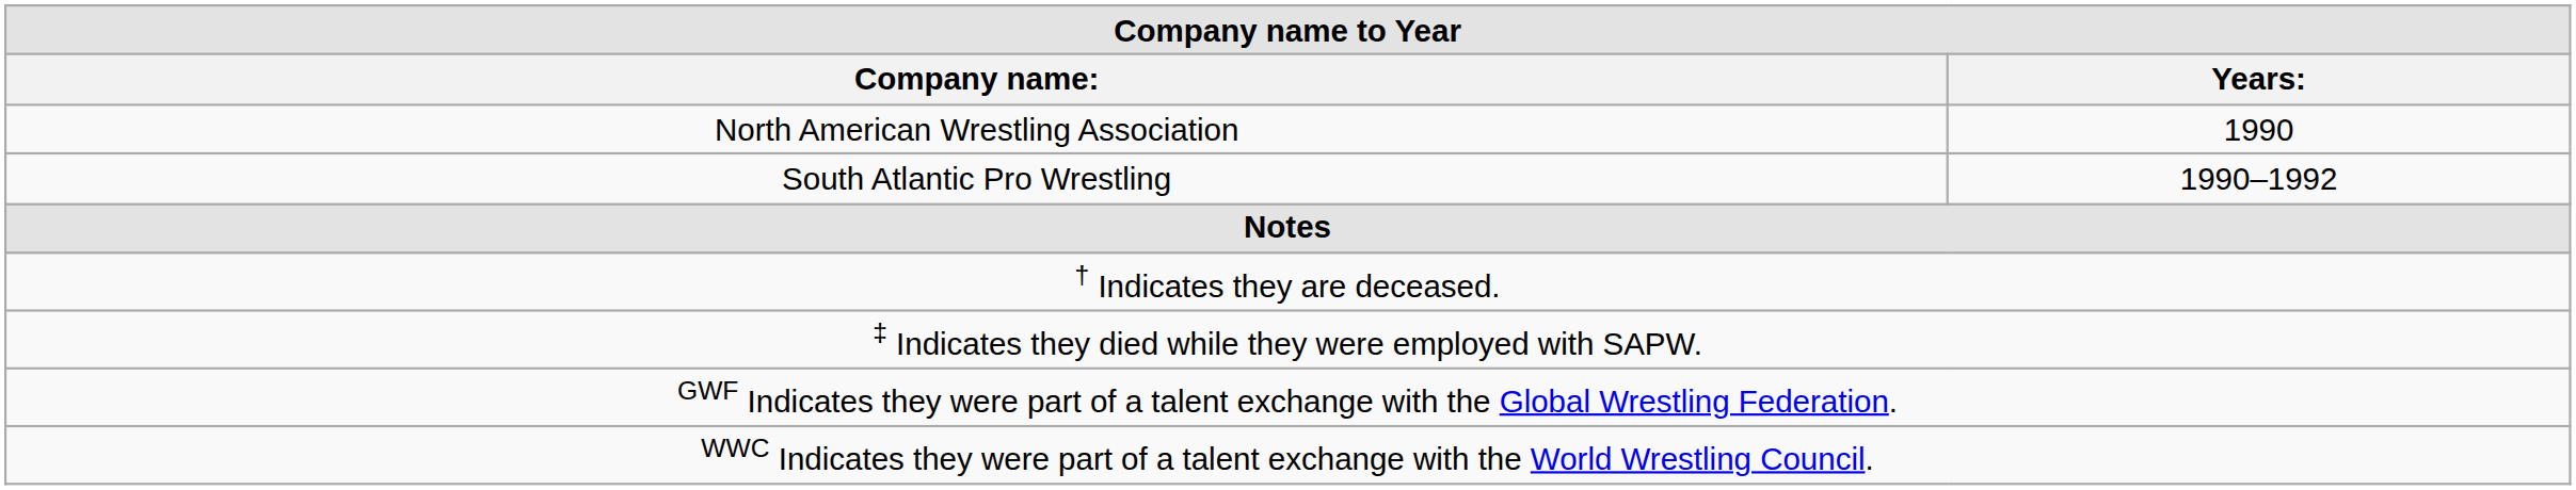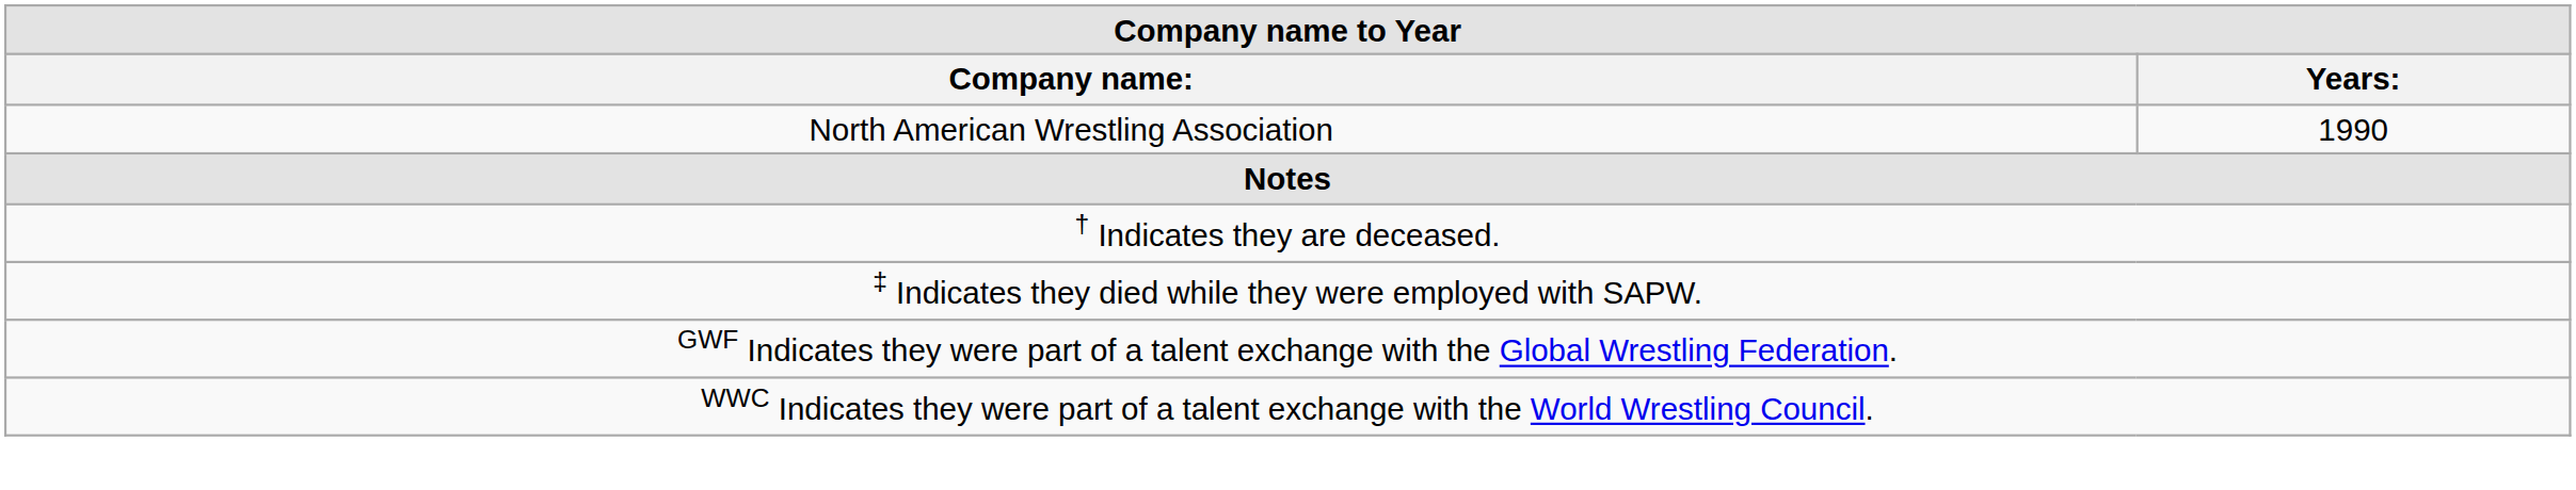 <table class="wikitable" width="70%" style="font-size:85%; text-align:center;">
 <tr>
 <th style="background: #e3e3e3;" colspan="2">Company name to Year</th>
 </tr>
 <tr>
 <th>Company name:</th>
 <th>Years:</th>
 </tr>
 <tr>
 <td>North American Wrestling Association</td>
 <td>1990</td>
-</tr>
-<tr>
-<td>South Atlantic Pro Wrestling</td>
-<td>1990–1992</td>
 </tr>
 <tr>
 <th style="background: #e3e3e3;" colspan="2">Notes</th>
 </tr>
 <tr>
 <td colspan="2"><sup>†</sup> Indicates they are deceased.</td>
 </tr>
 <tr>
 <td colspan="2"><sup>‡</sup> Indicates they died while they were employed with SAPW.</td>
 </tr>
 <tr>
 <td colspan="2"><sup>GWF</sup> Indicates they were part of a talent exchange with the <a href='#'>Global Wrestling Federation</a>.</td>
 </tr>
 <tr>
 <td colspan="2"><sup>WWC</sup> Indicates they were part of a talent exchange with the <a href='#'>World Wrestling Council</a>.</td>
 </tr>
 </table>
